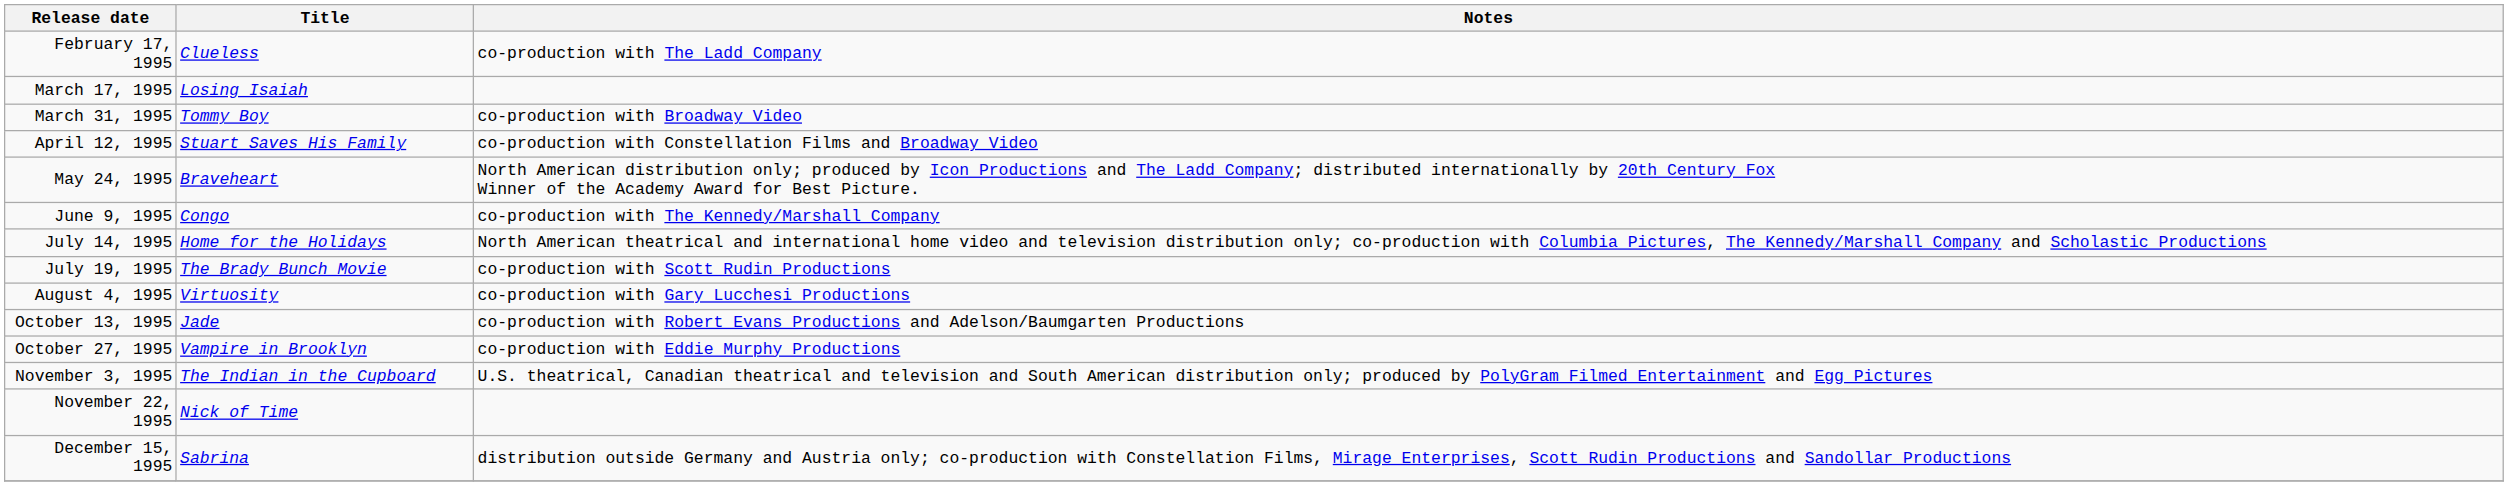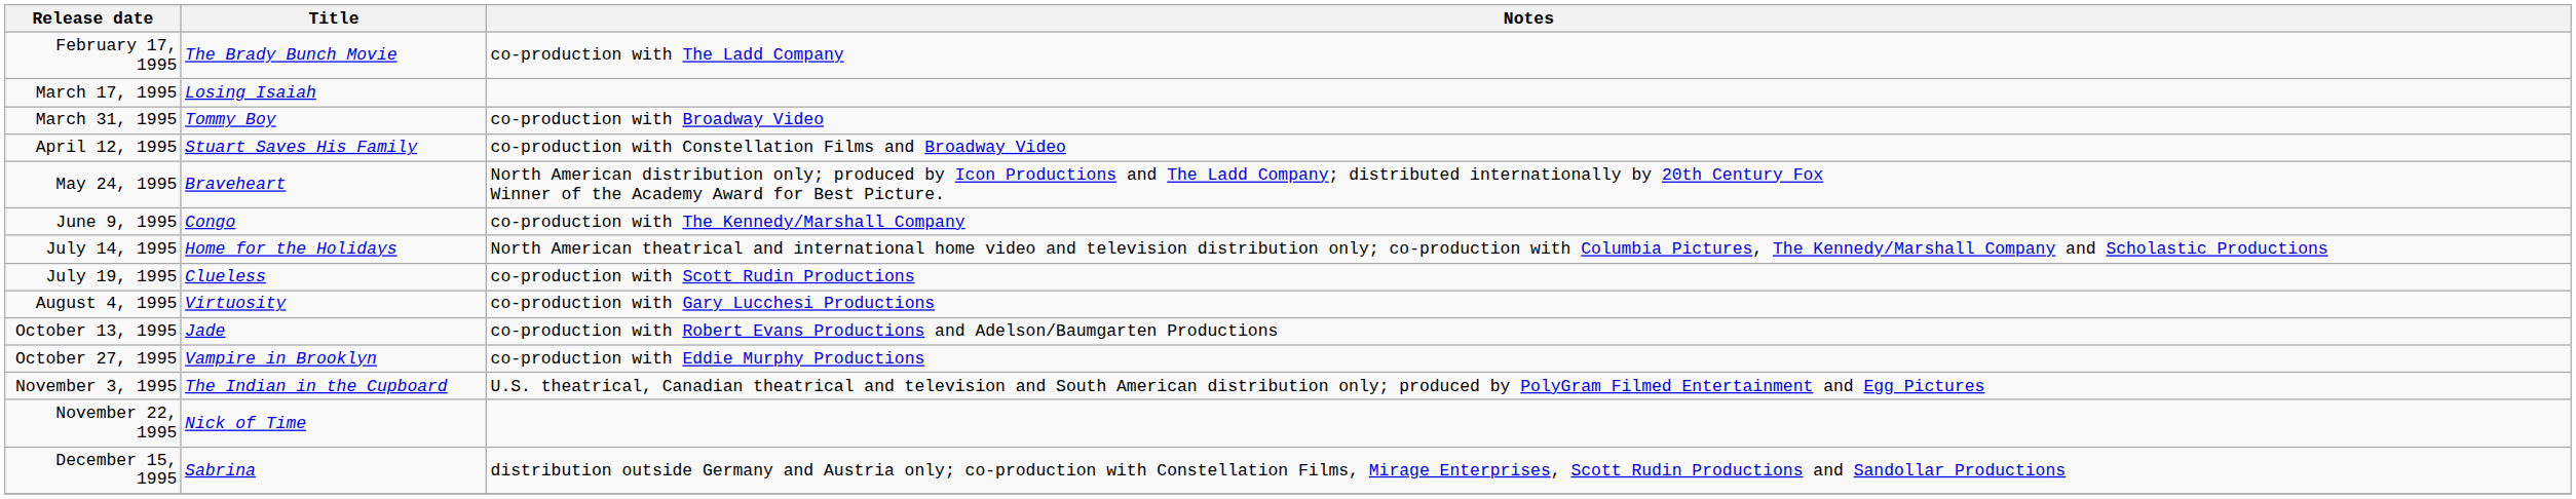 <table class="wikitable sortable" style="width:100%;">
 <tr>
 <th scope="col" style="width:130px;">Release date</th>
 <th>Title</th>
 <th>Notes</th>
 </tr>
 <tr>
 <td style="text-align:right;">February 17, 1995</td>
-<td><em><a href='#'>Clueless</a></em></td>
+<td><em><a href='#'>The Brady Bunch Movie</a></em></td>
 <td>co-production with <a href='#'>The Ladd Company</a></td>
 </tr>
 <tr>
 <td style="text-align:right;">March 17, 1995</td>
 <td><em><a href='#'>Losing Isaiah</a></em></td>
 <td></td>
 </tr>
 <tr>
 <td style="text-align:right;">March 31, 1995</td>
 <td><em><a href='#'>Tommy Boy</a></em></td>
 <td>co-production with <a href='#'>Broadway Video</a></td>
 </tr>
 <tr>
 <td style="text-align:right;">April 12, 1995</td>
 <td><em><a href='#'>Stuart Saves His Family</a></em></td>
 <td>co-production with Constellation Films and <a href='#'>Broadway Video</a></td>
 </tr>
 <tr>
 <td style="text-align:right;">May 24, 1995</td>
 <td><em><a href='#'>Braveheart</a></em></td>
 <td>North American distribution only; produced by <a href='#'>Icon Productions</a> and <a href='#'>The Ladd Company</a>; distributed internationally by <a href='#'>20th Century Fox</a><br>Winner of the Academy Award for Best Picture.</td>
 </tr>
 <tr>
 <td style="text-align:right;">June 9, 1995</td>
 <td><em><a href='#'>Congo</a></em></td>
 <td>co-production with <a href='#'>The Kennedy/Marshall Company</a></td>
 </tr>
 <tr>
 <td style="text-align:right;">July 14, 1995</td>
 <td><em><a href='#'>Home for the Holidays</a></em></td>
 <td>North American theatrical and international home video and television distribution only; co-production with <a href='#'>Columbia Pictures</a>, <a href='#'>The Kennedy/Marshall Company</a> and <a href='#'>Scholastic Productions</a></td>
 </tr>
 <tr>
 <td style="text-align:right;">July 19, 1995</td>
-<td><em><a href='#'>The Brady Bunch Movie</a></em></td>
+<td><em><a href='#'>Clueless</a></em></td>
 <td>co-production with <a href='#'>Scott Rudin Productions</a></td>
 </tr>
 <tr>
 <td style="text-align:right;">August 4, 1995</td>
 <td><em><a href='#'>Virtuosity</a></em></td>
 <td>co-production with <a href='#'>Gary Lucchesi Productions</a></td>
 </tr>
 <tr>
 <td style="text-align:right;">October 13, 1995</td>
 <td><em><a href='#'>Jade</a></em></td>
 <td>co-production with <a href='#'>Robert Evans Productions</a> and Adelson/Baumgarten Productions</td>
 </tr>
 <tr>
 <td style="text-align:right;">October 27, 1995</td>
 <td><em><a href='#'>Vampire in Brooklyn</a></em></td>
 <td>co-production with <a href='#'>Eddie Murphy Productions</a></td>
 </tr>
 <tr>
 <td style="text-align:right;">November 3, 1995</td>
 <td><em><a href='#'>The Indian in the Cupboard</a></em></td>
 <td>U.S. theatrical, Canadian theatrical and television and South American distribution only; produced by <a href='#'>PolyGram Filmed Entertainment</a> and <a href='#'>Egg Pictures</a></td>
 </tr>
 <tr>
 <td style="text-align:right;">November 22, 1995</td>
 <td><em><a href='#'>Nick of Time</a></em></td>
 <td></td>
 </tr>
 <tr>
 <td style="text-align:right;">December 15, 1995</td>
 <td><em><a href='#'>Sabrina</a></em></td>
 <td>distribution outside Germany and Austria only; co-production with Constellation Films, <a href='#'>Mirage Enterprises</a>, <a href='#'>Scott Rudin Productions</a> and <a href='#'>Sandollar Productions</a></td>
 </tr>
 <tr>
 </tr>
 </table>
